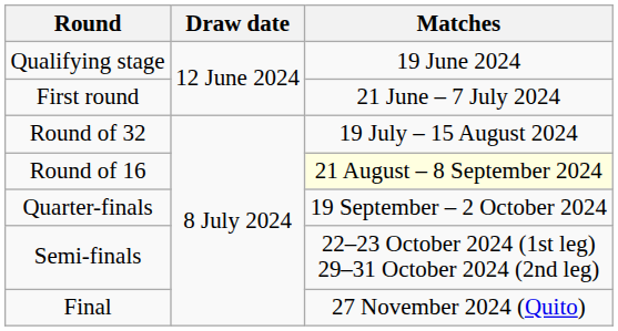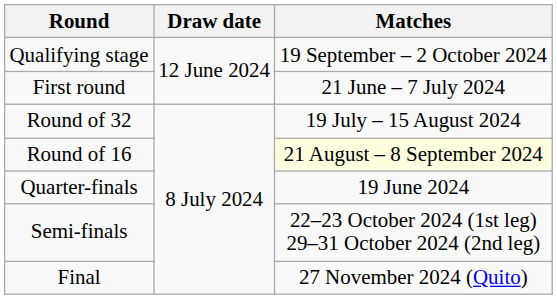 <table class="wikitable" style="text-align:center">
 <tr>
 <th>Round</th>
 <th>Draw date</th>
 <th>Matches</th>
 </tr>
 <tr>
 <td>Qualifying stage</td>
 <td rowspan=2>12 June 2024</td>
-<td>19 June 2024</td>
+<td>19 September – 2 October 2024</td>
 </tr>
 <tr>
 <td>First round</td>
 <td>21 June – 7 July 2024</td>
 </tr>
 <tr>
 <td>Round of 32</td>
 <td rowspan=5>8 July 2024</td>
 <td>19 July – 15 August 2024</td>
 </tr>
 <tr>
 <td>Round of 16</td>
 <td style="background: lightyellow;">21 August – 8 September 2024</td>
 </tr>
 <tr>
 <td>Quarter-finals</td>
-<td>19 September – 2 October 2024</td>
+<td>19 June 2024</td>
 </tr>
 <tr>
 <td>Semi-finals</td>
 <td>22–23 October 2024 (1st leg)<br>29–31 October 2024 (2nd leg)</td>
 </tr>
 <tr>
 <td>Final</td>
 <td>27 November 2024 (<a href='#'>Quito</a>)</td>
 </tr>
 </table>
